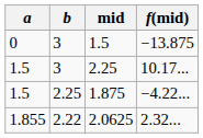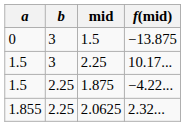 <table style="margin:auto;" class="wikitable">
 <tr>
 <th><em>a</em></th>
 <th><em>b</em></th>
 <th>mid</th>
 <th><em>f</em>(mid)</th>
 </tr>
 <tr>
 <td>0</td>
 <td>3</td>
 <td>1.5</td>
 <td>−13.875</td>
 </tr>
 <tr>
 <td>1.5</td>
 <td>3</td>
 <td>2.25</td>
 <td>10.17...</td>
 </tr>
 <tr>
 <td>1.5</td>
 <td>2.25</td>
 <td>1.875</td>
 <td>−4.22...</td>
 </tr>
 <tr>
 <td>1.855</td>
-<td>2.22</td>
+<td>2.25</td>
 <td>2.0625</td>
 <td>2.32...</td>
 </tr>
 </table>
